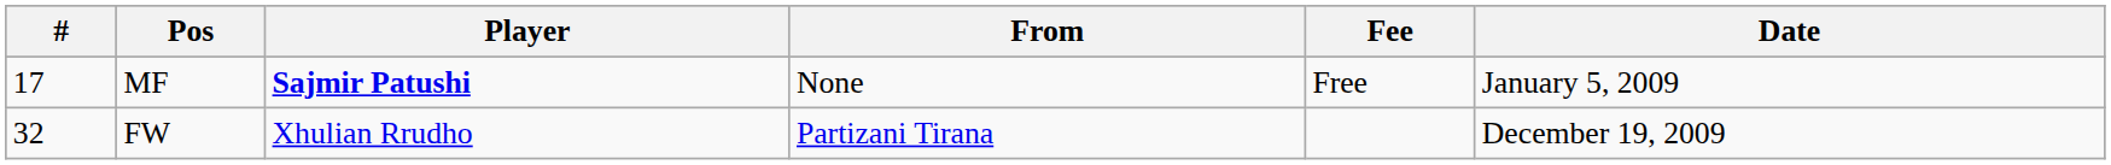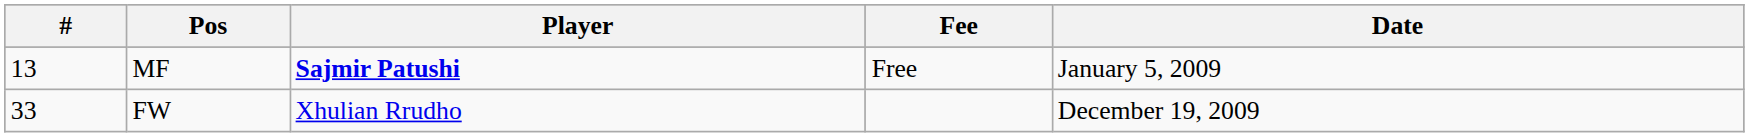 <table class="wikitable" style="width:65%; text-align:center; font-size:95%; text-align:left;">
 <tr>
 <th><strong>#</strong></th>
 <th><strong>Pos</strong></th>
 <th><strong>Player</strong></th>
-<th><strong>From</strong></th>
 <th><strong>Fee</strong></th>
 <th><strong>Date</strong></th>
 </tr>
 <tr>
-<td>17</td>
+<td>13</td>
 <td>MF</td>
 <td><strong> <a href='#'>Sajmir Patushi</a></strong></td>
-<td>None</td>
 <td>Free</td>
 <td>January 5, 2009</td>
 </tr>
 <tr>
-<td>32</td>
+<td>33</td>
 <td>FW</td>
 <td> <a href='#'>Xhulian Rrudho</a></td>
-<td><a href='#'>Partizani Tirana</a></td>
 <td></td>
 <td>December 19, 2009</td>
 </tr>
 </table>
